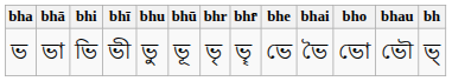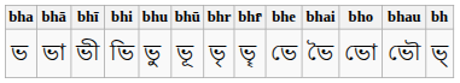 <table class="wikitable">
 <tr>
 <th>bha</th>
 <th>bhā</th>
+<th>bhī</th>
 <th>bhi</th>
-<th>bhī</th>
 <th>bhu</th>
 <th>bhū</th>
 <th>bhr</th>
 <th>bhr̄</th>
 <th>bhe</th>
 <th>bhai</th>
 <th>bho</th>
 <th>bhau</th>
 <th>bh</th>
 </tr>
 <tr style="font-size: 150%;">
 <td>ভ</td>
 <td>ভা</td>
+<td>ভী</td>
 <td>ভি</td>
-<td>ভী</td>
 <td>ভু</td>
 <td>ভূ</td>
 <td>ভৃ</td>
 <td>ভৄ</td>
 <td>ভে</td>
 <td>ভৈ</td>
 <td>ভো</td>
 <td>ভৌ</td>
 <td>ভ্</td>
 </tr>
 </table>
